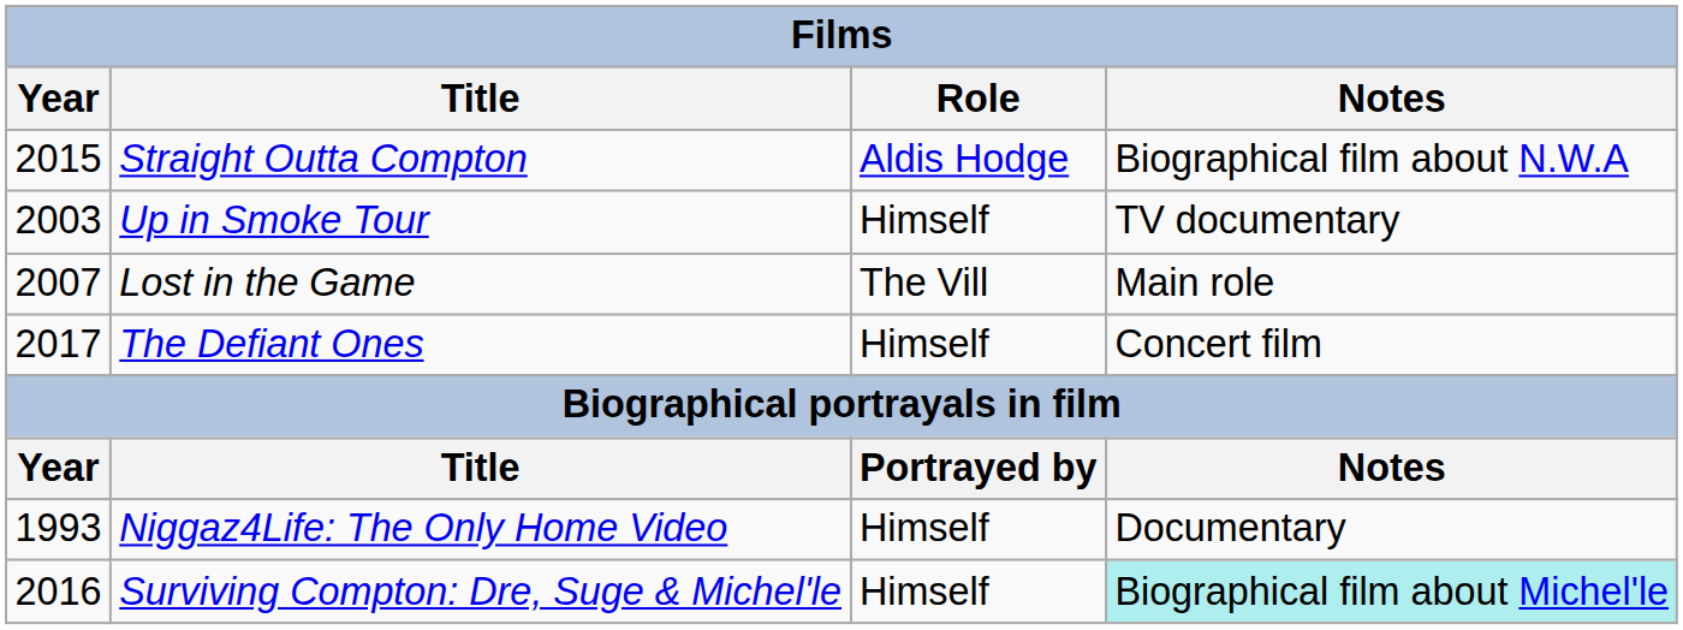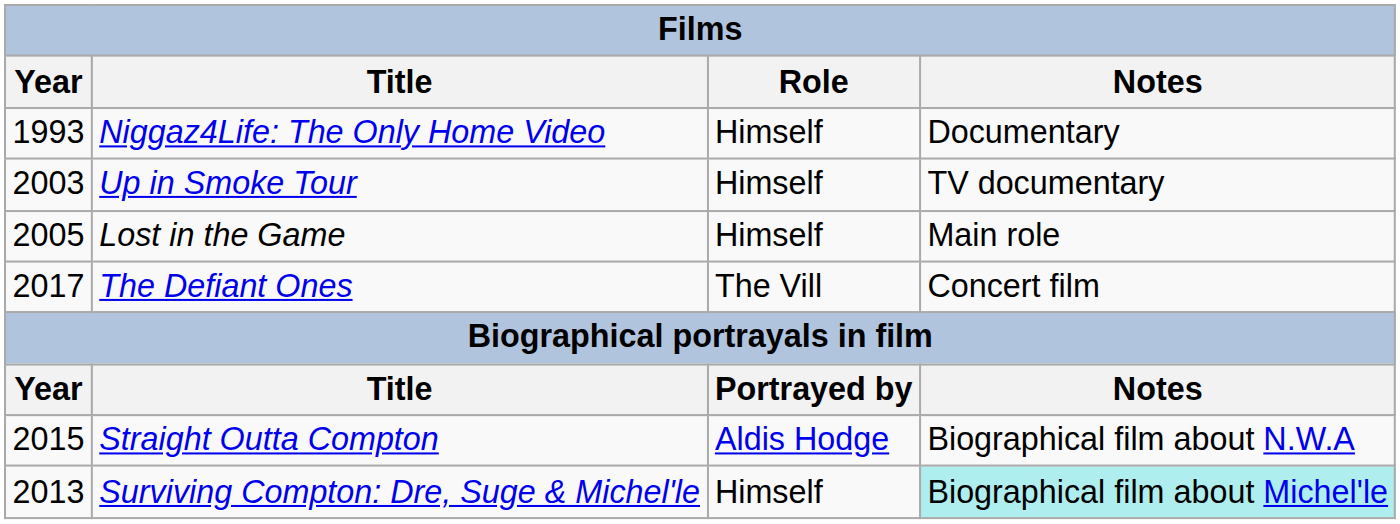 <table class="wikitable">
 <tr style="background:#ccc; text-align:center;">
 <th colspan="4" style="background: LightSteelBlue;">Films</th>
 </tr>
 <tr style="background:#ccc; text-align:center;">
 <th>Year</th>
 <th>Title</th>
 <th>Role</th>
 <th>Notes</th>
 </tr>
 <tr>
-<td>2015</td>
-<td><em><a href='#'>Straight Outta Compton</a></em></td>
-<td><a href='#'>Aldis Hodge</a></td>
-<td>Biographical film about <a href='#'>N.W.A</a></td>
+<td>1993</td>
+<td><em><a href='#'>Niggaz4Life: The Only Home Video</a></em></td>
+<td>Himself</td>
+<td>Documentary</td>
 </tr>
 <tr>
 <td>2003</td>
 <td><em><a href='#'>Up in Smoke Tour</a></em></td>
 <td>Himself</td>
 <td>TV documentary</td>
 </tr>
 <tr>
-<td>2007</td>
+<td>2005</td>
 <td><em>Lost in the Game</em></td>
-<td>The Vill</td>
+<td>Himself</td>
 <td>Main role</td>
 </tr>
 <tr>
 <td>2017</td>
 <td><em><a href='#'>The Defiant Ones</a></em></td>
-<td>Himself</td>
+<td>The Vill</td>
 <td>Concert film</td>
 </tr>
 <tr style="background:#ccc; text-align:center;">
 <th colspan="4" style="background: LightSteelBlue;">Biographical portrayals in film</th>
 </tr>
 <tr style="background:#ccc; text-align:center;">
 <th>Year</th>
 <th>Title</th>
 <th>Portrayed by</th>
 <th>Notes</th>
 </tr>
 <tr>
-<td>1993</td>
-<td><em><a href='#'>Niggaz4Life: The Only Home Video</a></em></td>
-<td>Himself</td>
-<td>Documentary</td>
+<td>2015</td>
+<td><em><a href='#'>Straight Outta Compton</a></em></td>
+<td><a href='#'>Aldis Hodge</a></td>
+<td>Biographical film about <a href='#'>N.W.A</a></td>
 </tr>
 <tr>
-<td>2016</td>
+<td>2013</td>
 <td><em><a href='#'>Surviving Compton: Dre, Suge & Michel'le</a></em></td>
 <td>Himself</td>
 <td style="background: paleturquoise;">Biographical film about <a href='#'>Michel'le</a></td>
 </tr>
 </table>
